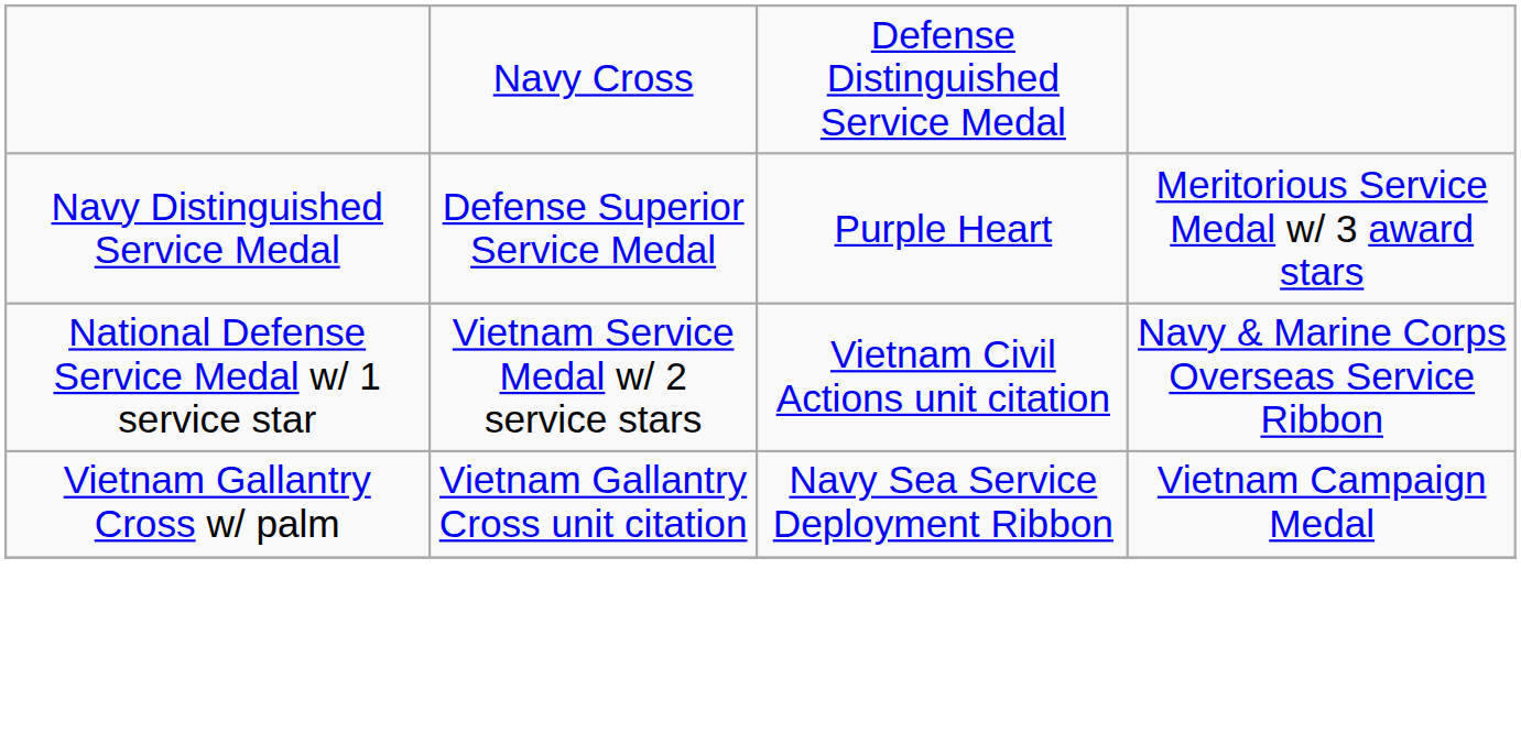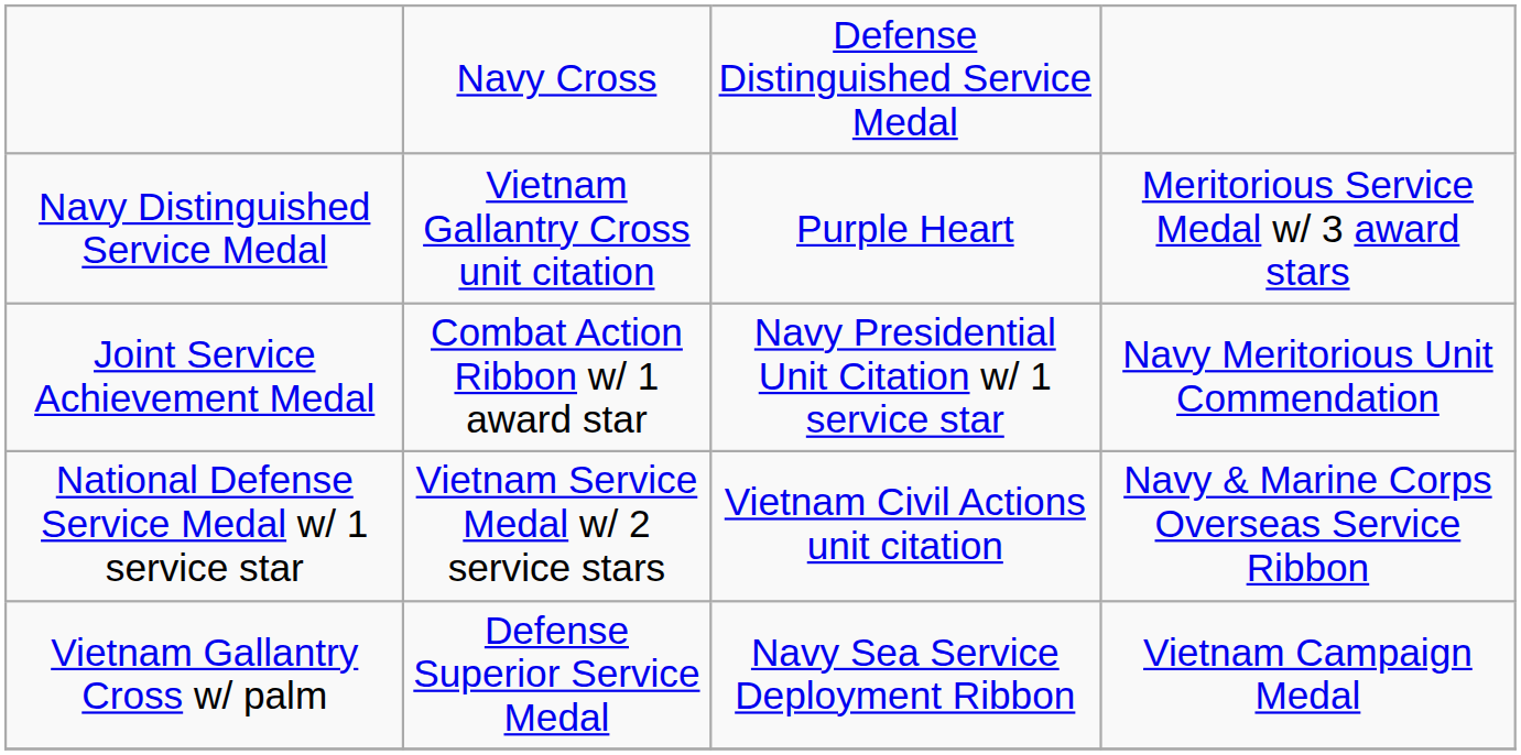 <table class="wikitable" style="margin:1em auto; text-align:center;">
 <tr>
 <td></td>
 <td><a href='#'>Navy Cross</a></td>
 <td><a href='#'>Defense Distinguished Service Medal</a></td>
 <td></td>
 </tr>
 <tr>
 <td><a href='#'>Navy Distinguished Service Medal</a></td>
-<td><a href='#'>Defense Superior Service Medal</a></td>
+<td><a href='#'>Vietnam Gallantry Cross unit citation</a></td>
 <td><a href='#'>Purple Heart</a></td>
 <td><a href='#'>Meritorious Service Medal</a> w/ 3 <a href='#'>award stars</a></td>
+</tr>
+<tr>
+<td><a href='#'>Joint Service Achievement Medal</a></td>
+<td><a href='#'>Combat Action Ribbon</a> w/ 1 award star</td>
+<td><a href='#'>Navy Presidential Unit Citation</a> w/ 1 <a href='#'>service star</a></td>
+<td><a href='#'>Navy Meritorious Unit Commendation</a></td>
 </tr>
 <tr>
 <td><a href='#'>National Defense Service Medal</a> w/ 1 service star</td>
 <td><a href='#'>Vietnam Service Medal</a> w/ 2 service stars</td>
 <td><a href='#'>Vietnam Civil Actions unit citation</a></td>
 <td><a href='#'>Navy & Marine Corps Overseas Service Ribbon</a></td>
 </tr>
 <tr>
 <td><a href='#'>Vietnam Gallantry Cross</a> w/ palm</td>
-<td><a href='#'>Vietnam Gallantry Cross unit citation</a></td>
+<td><a href='#'>Defense Superior Service Medal</a></td>
 <td><a href='#'>Navy Sea Service Deployment Ribbon</a></td>
 <td><a href='#'>Vietnam Campaign Medal</a></td>
 </tr>
 <tr>
 </tr>
 </table>
